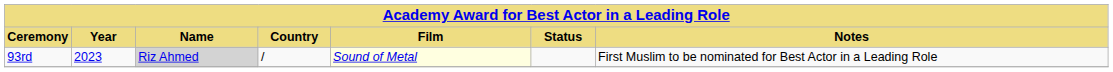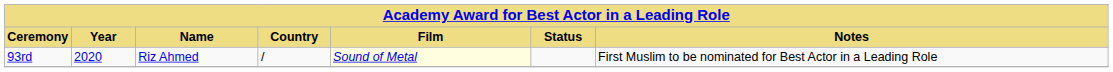 <table class="wikitable sortable" style="text-align: left">
 <tr>
 <th colspan=7 align=center style="background:#EEDD82"><big><a href='#'>Academy Award for Best Actor in a Leading Role</a></big></th>
 </tr>
 <tr>
 <th style="background-color:#EEDD82; width:075px;">Ceremony</th>
 <th style="background-color:#EEDD82; width:075px;">Year</th>
 <th style="background-color:#EEDD82; width:150px;">Name</th>
 <th style="background-color:#EEDD82; width:085px;">Country</th>
 <th style="background-color:#EEDD82; width:250px;">Film</th>
 <th style="background-color:#EEDD82; width:075px;">Status</th>
 <th style="background-color:#EEDD82; width:650px;">Notes</th>
 </tr>
 <tr>
 <td><a href='#'>93rd</a></td>
-<td><a href='#'>2023</a></td>
-<td style="background: lightgrey;"><a href='#'>Riz Ahmed</a></td>
+<td><a href='#'>2020</a></td>
+<td><a href='#'>Riz Ahmed</a></td>
 <td> / </td>
 <td style="background: lightyellow;"><em><a href='#'>Sound of Metal</a></em></td>
 <td></td>
 <td>First Muslim to be nominated for Best Actor in a Leading Role</td>
 </tr>
 <tr>
 </tr>
 </table>
